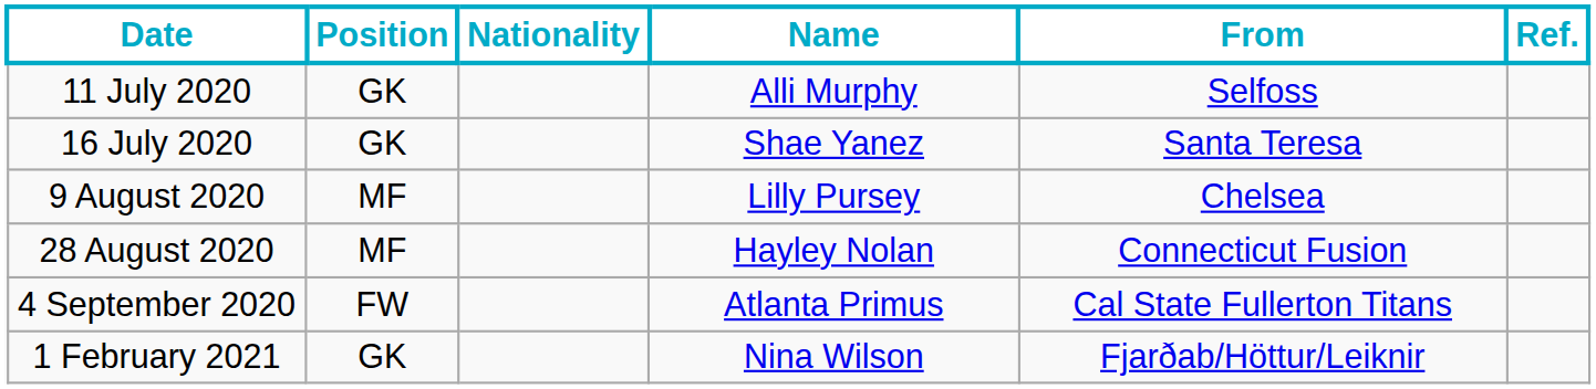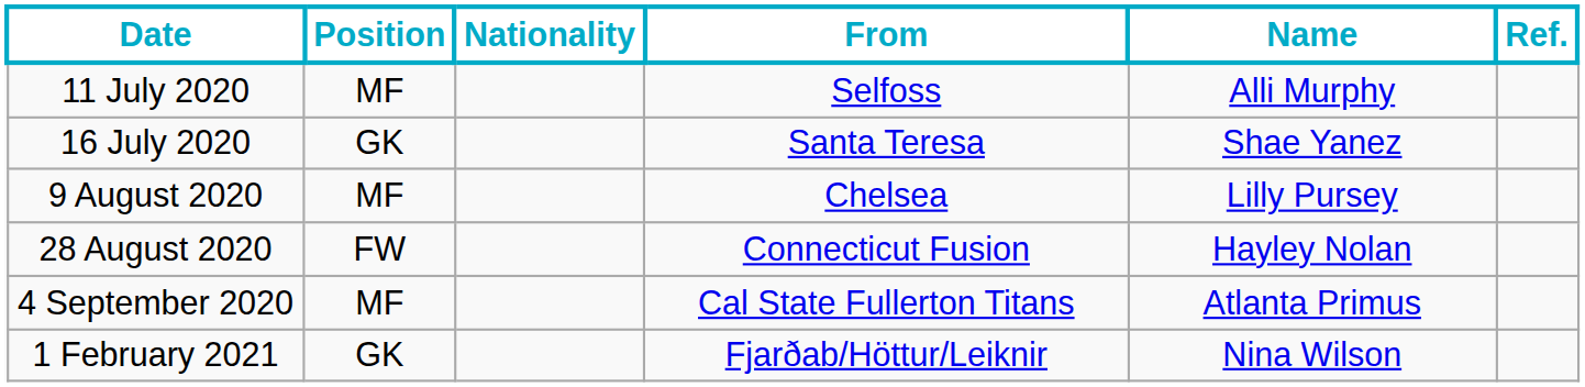 <table class="wikitable" style="text-align:center; font-size:90%; ">
 <tr>
 <th style="background:#FFFFFF; color:#00abc7;border:2px solid #00abc7; width:120px;">Date</th>
 <th style="background:#FFFFFF; color:#00abc7;border:2px solid #00abc7; width:50px;">Position</th>
 <th style="background:#FFFFFF; color:#00abc7;border:2px solid #00abc7; width:50px;">Nationality</th>
+<th style="background:#FFFFFF; color:#00abc7;border:2px solid #00abc7; width:200px;">From</th>
 <th style="background:#FFFFFF; color:#00abc7;border:2px solid #00abc7; width:150px;">Name</th>
-<th style="background:#FFFFFF; color:#00abc7;border:2px solid #00abc7; width:200px;">From</th>
 <th style="background:#FFFFFF; color:#00abc7;border:2px solid #00abc7; width:25px;">Ref.</th>
 </tr>
 <tr>
 <td>11 July 2020</td>
-<td>GK</td>
+<td>MF</td>
 <td></td>
+<td> <a href='#'>Selfoss</a></td>
 <td><a href='#'>Alli Murphy</a></td>
-<td> <a href='#'>Selfoss</a></td>
 <td></td>
 </tr>
 <tr>
 <td>16 July 2020</td>
 <td>GK</td>
 <td></td>
+<td> <a href='#'>Santa Teresa</a></td>
 <td><a href='#'>Shae Yanez</a></td>
-<td> <a href='#'>Santa Teresa</a></td>
 <td></td>
 </tr>
 <tr>
 <td>9 August 2020</td>
 <td>MF</td>
 <td></td>
+<td> <a href='#'>Chelsea</a></td>
 <td><a href='#'>Lilly Pursey</a></td>
-<td> <a href='#'>Chelsea</a></td>
 <td></td>
 </tr>
 <tr>
 <td>28 August 2020</td>
-<td>MF</td>
+<td>FW</td>
 <td></td>
+<td> <a href='#'>Connecticut Fusion</a></td>
 <td><a href='#'>Hayley Nolan</a></td>
-<td> <a href='#'>Connecticut Fusion</a></td>
 <td></td>
 </tr>
 <tr>
 <td>4 September 2020</td>
-<td>FW</td>
+<td>MF</td>
 <td></td>
+<td> <a href='#'>Cal State Fullerton Titans</a></td>
 <td><a href='#'>Atlanta Primus</a></td>
-<td> <a href='#'>Cal State Fullerton Titans</a></td>
 <td></td>
 </tr>
 <tr>
 <td>1 February 2021</td>
 <td>GK</td>
 <td></td>
+<td> <a href='#'>Fjarðab/Höttur/Leiknir</a></td>
 <td><a href='#'>Nina Wilson</a></td>
-<td> <a href='#'>Fjarðab/Höttur/Leiknir</a></td>
 <td></td>
 </tr>
 </table>
